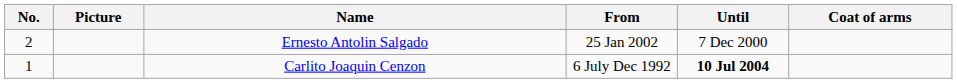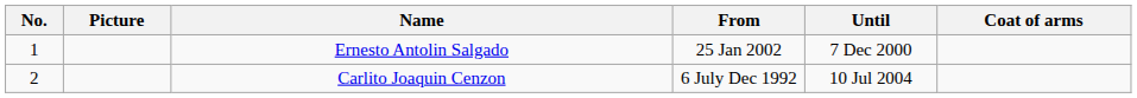 <table class="wikitable" style="font-size:90%;">
 <tr>
 <th style="width:40px;">No.</th>
 <th style="width:80px;">Picture</th>
 <th style="width:400px;">Name</th>
 <th style="width:100px;">From</th>
 <th style="width:100px;">Until</th>
 <th style="width:150px;">Coat of arms</th>
 </tr>
 <tr align=center>
-<td>2</td>
+<td>1</td>
 <td></td>
 <td><a href='#'>Ernesto Antolin Salgado</a></td>
 <td>25 Jan 2002</td>
 <td>7 Dec 2000</td>
 <td></td>
 </tr>
 <tr align=center>
-<td>1</td>
+<td>2</td>
 <td></td>
 <td><a href='#'>Carlito Joaquin Cenzon</a></td>
 <td>6 July Dec 1992</td>
-<td><strong>10 Jul 2004</strong></td>
+<td>10 Jul 2004</td>
 <td></td>
 </tr>
 </table>
